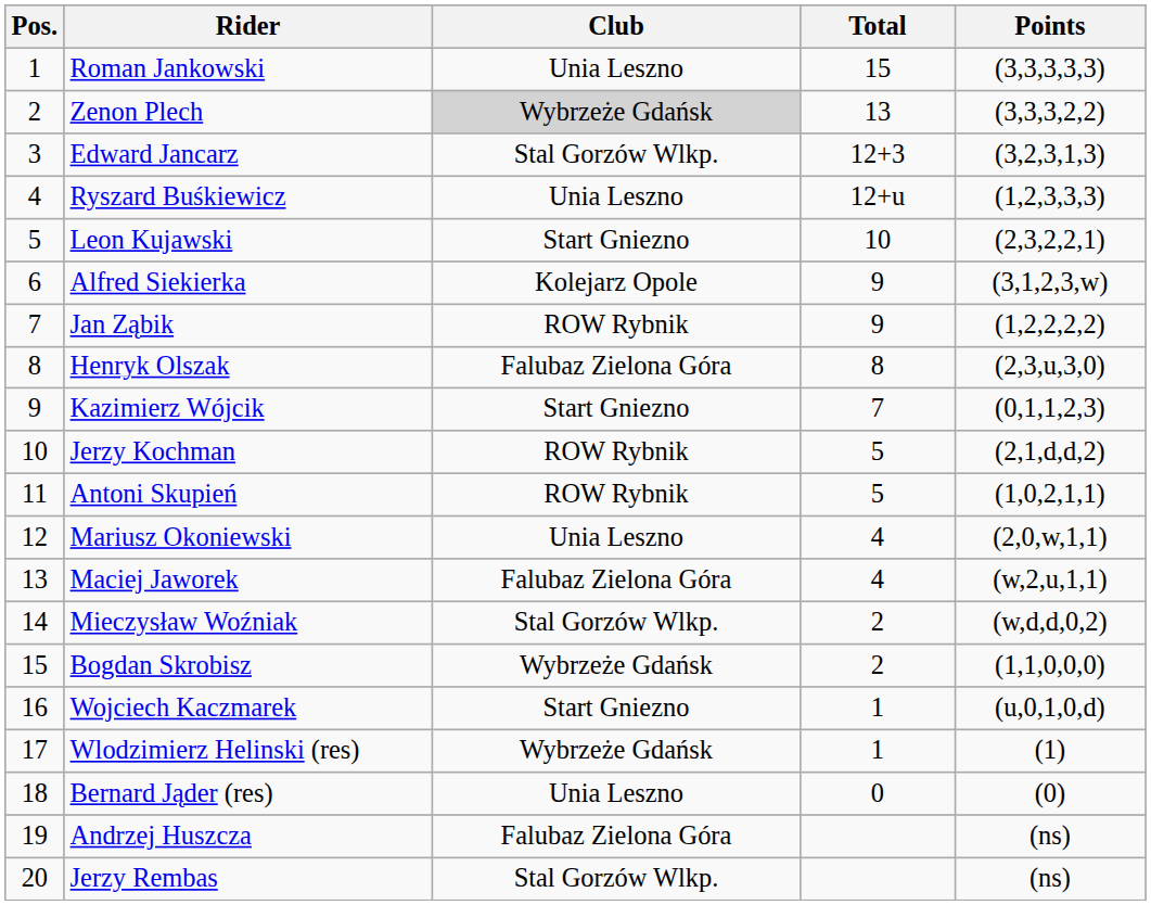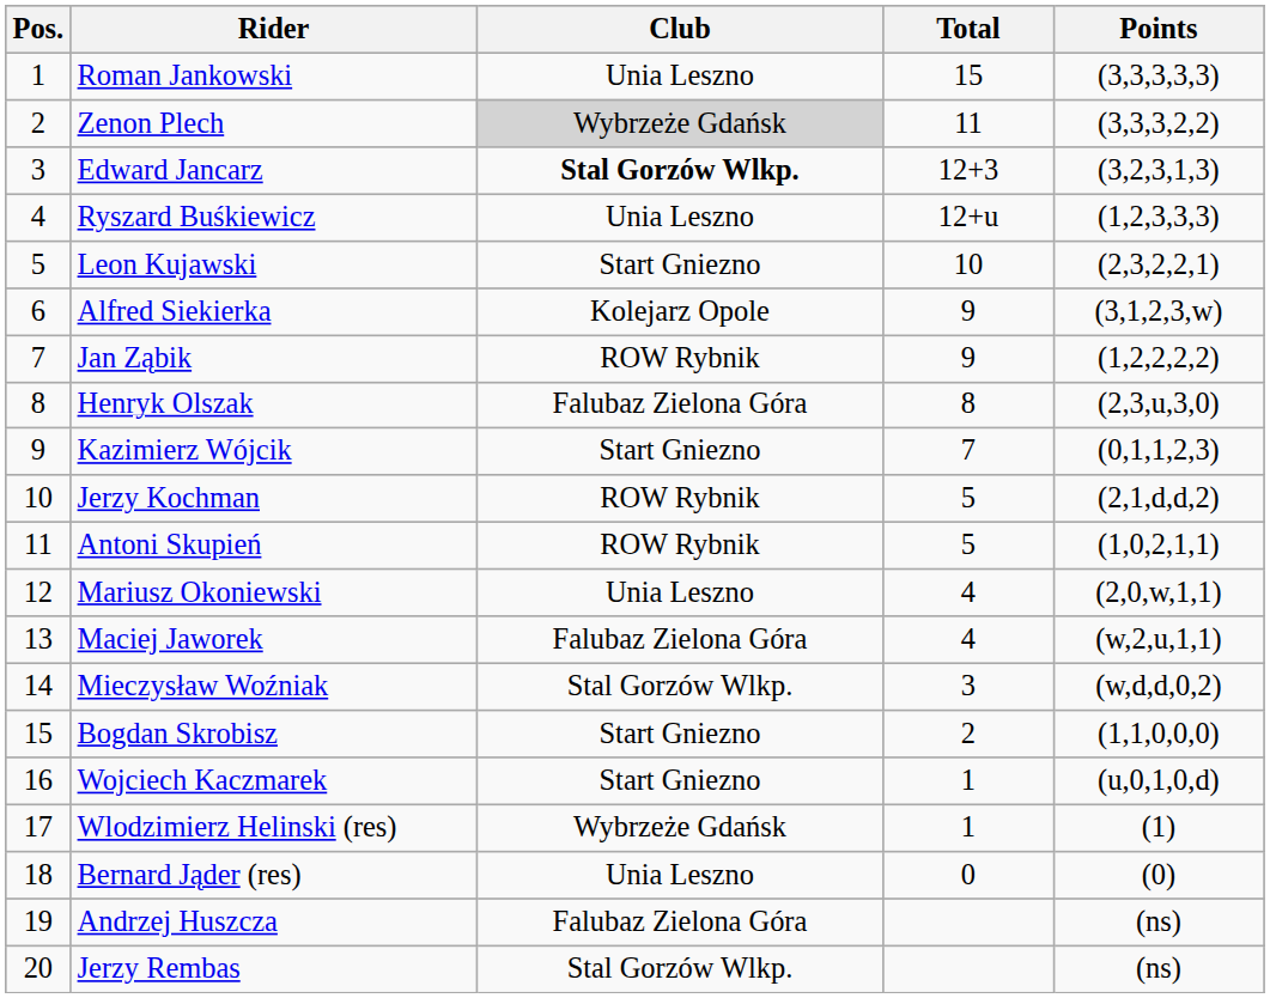 <table class=wikitable style="font-size:93%;">
 <tr>
 <th width=25px>Pos.</th>
 <th width=200px>Rider</th>
 <th width=200px>Club</th>
 <th width=80px>Total</th>
 <th width=100px>Points</th>
 </tr>
 <tr align=center>
 <td>1</td>
 <td align=left><a href='#'>Roman Jankowski</a></td>
 <td>Unia Leszno</td>
 <td>15</td>
 <td>(3,3,3,3,3)</td>
 </tr>
 <tr align=center>
 <td>2</td>
 <td align=left><a href='#'>Zenon Plech</a></td>
 <td style="background: lightgrey;">Wybrzeże Gdańsk</td>
-<td>13</td>
+<td>11</td>
 <td>(3,3,3,2,2)</td>
 </tr>
 <tr align=center>
 <td>3</td>
 <td align=left><a href='#'>Edward Jancarz</a></td>
-<td>Stal Gorzów Wlkp.</td>
+<td><strong>Stal Gorzów Wlkp.</strong></td>
 <td>12+3</td>
 <td>(3,2,3,1,3)</td>
 </tr>
 <tr align=center>
 <td>4</td>
 <td align=left><a href='#'>Ryszard Buśkiewicz</a></td>
 <td>Unia Leszno</td>
 <td>12+u</td>
 <td>(1,2,3,3,3)</td>
 </tr>
 <tr align=center>
 <td>5</td>
 <td align=left><a href='#'>Leon Kujawski</a></td>
 <td>Start Gniezno</td>
 <td>10</td>
 <td>(2,3,2,2,1)</td>
 </tr>
 <tr align=center>
 <td>6</td>
 <td align=left><a href='#'>Alfred Siekierka</a></td>
 <td>Kolejarz Opole</td>
 <td>9</td>
 <td>(3,1,2,3,w)</td>
 </tr>
 <tr align=center>
 <td>7</td>
 <td align=left><a href='#'>Jan Ząbik</a></td>
 <td>ROW Rybnik</td>
 <td>9</td>
 <td>(1,2,2,2,2)</td>
 </tr>
 <tr align=center>
 <td>8</td>
 <td align=left><a href='#'>Henryk Olszak</a></td>
 <td>Falubaz Zielona Góra</td>
 <td>8</td>
 <td>(2,3,u,3,0)</td>
 </tr>
 <tr align=center>
 <td>9</td>
 <td align=left><a href='#'>Kazimierz Wójcik</a></td>
 <td>Start Gniezno</td>
 <td>7</td>
 <td>(0,1,1,2,3)</td>
 </tr>
 <tr align=center>
 <td>10</td>
 <td align=left><a href='#'>Jerzy Kochman</a></td>
 <td>ROW Rybnik</td>
 <td>5</td>
 <td>(2,1,d,d,2)</td>
 </tr>
 <tr align=center>
 <td>11</td>
 <td align=left><a href='#'>Antoni Skupień</a></td>
 <td>ROW Rybnik</td>
 <td>5</td>
 <td>(1,0,2,1,1)</td>
 </tr>
 <tr align=center>
 <td>12</td>
 <td align=left><a href='#'>Mariusz Okoniewski</a></td>
 <td>Unia Leszno</td>
 <td>4</td>
 <td>(2,0,w,1,1)</td>
 </tr>
 <tr align=center>
 <td>13</td>
 <td align=left><a href='#'>Maciej Jaworek</a></td>
 <td>Falubaz Zielona Góra</td>
 <td>4</td>
 <td>(w,2,u,1,1)</td>
 </tr>
 <tr align=center>
 <td>14</td>
 <td align=left><a href='#'>Mieczysław Woźniak</a></td>
 <td>Stal Gorzów Wlkp.</td>
-<td>2</td>
+<td>3</td>
 <td>(w,d,d,0,2)</td>
 </tr>
 <tr align=center>
 <td>15</td>
 <td align=left><a href='#'>Bogdan Skrobisz</a></td>
-<td>Wybrzeże Gdańsk</td>
+<td>Start Gniezno</td>
 <td>2</td>
 <td>(1,1,0,0,0)</td>
 </tr>
 <tr align=center>
 <td>16</td>
 <td align=left><a href='#'>Wojciech Kaczmarek</a></td>
 <td>Start Gniezno</td>
 <td>1</td>
 <td>(u,0,1,0,d)</td>
 </tr>
 <tr align=center>
 <td>17</td>
 <td align=left><a href='#'>Wlodzimierz Helinski</a> (res)</td>
 <td>Wybrzeże Gdańsk</td>
 <td>1</td>
 <td>(1)</td>
 </tr>
 <tr align=center>
 <td>18</td>
 <td align=left><a href='#'>Bernard Jąder</a> (res)</td>
 <td>Unia Leszno</td>
 <td>0</td>
 <td>(0)</td>
 </tr>
 <tr align=center>
 <td>19</td>
 <td align=left><a href='#'>Andrzej Huszcza</a></td>
 <td>Falubaz Zielona Góra</td>
 <td></td>
 <td>(ns)</td>
 </tr>
 <tr align=center>
 <td>20</td>
 <td align=left><a href='#'>Jerzy Rembas</a></td>
 <td>Stal Gorzów Wlkp.</td>
 <td></td>
 <td>(ns)</td>
 </tr>
 </table>
